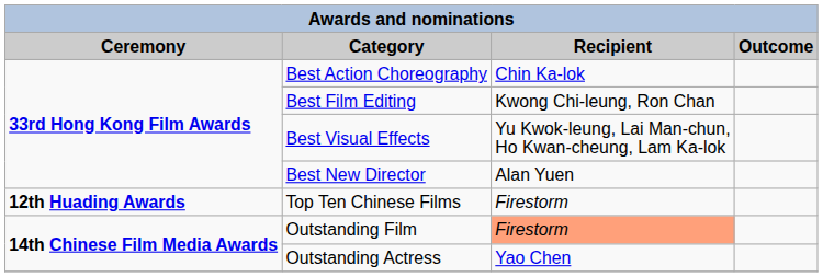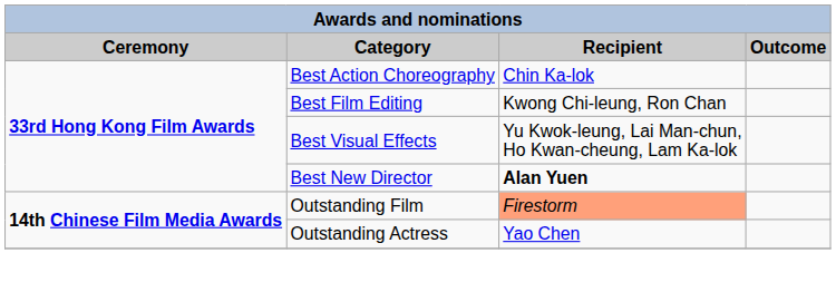 <table class="wikitable" style="font-size:95%;" ;>
 <tr style="background:#ccc; text-align:center;">
 <th colspan="4" style="background: LightSteelBlue;">Awards and nominations</th>
 </tr>
 <tr style="background:#ccc; text-align:center;">
 <th style="background:#ccc">Ceremony</th>
 <th style="background:#ccc">Category</th>
 <th style="background:#ccc">Recipient</th>
 <th style="background:#ccc">Outcome</th>
 </tr>
 <tr>
 <td rowspan=4><strong><a href='#'>33rd Hong Kong Film Awards</a></strong></td>
 <td><a href='#'>Best Action Choreography</a></td>
 <td><a href='#'>Chin Ka-lok</a></td>
 <td></td>
 </tr>
 <tr>
 <td><a href='#'>Best Film Editing</a></td>
 <td>Kwong Chi-leung, Ron Chan</td>
 <td></td>
 </tr>
 <tr>
 <td><a href='#'>Best Visual Effects</a></td>
 <td>Yu Kwok-leung, Lai Man-chun, <br>Ho Kwan-cheung, Lam Ka-lok</td>
 <td></td>
 </tr>
 <tr>
 <td><a href='#'>Best New Director</a></td>
-<td>Alan Yuen</td>
-<td></td>
-</tr>
-<tr>
-<td rowspan=1><strong>12th <a href='#'>Huading Awards</a></strong></td>
-<td>Top Ten Chinese Films</td>
-<td><em>Firestorm</em></td>
+<td><strong>Alan Yuen</strong></td>
 <td></td>
 </tr>
 <tr>
 <td rowspan=2><strong>14th <a href='#'>Chinese Film Media Awards</a></strong></td>
 <td>Outstanding Film</td>
 <td style="background: lightsalmon;"><em>Firestorm</em></td>
 <td></td>
 </tr>
 <tr>
 <td>Outstanding Actress</td>
 <td><a href='#'>Yao Chen</a></td>
 <td></td>
 </tr>
 <tr>
 </tr>
 </table>
